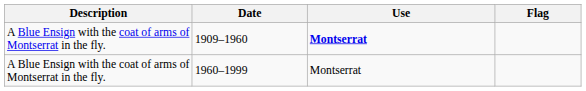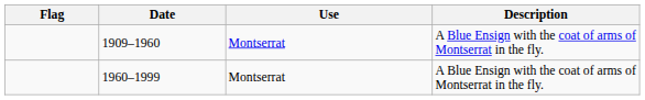 <table class="wikitable">
 <tr style="background:#efefef;">
-<th style="width:250px;">Description</th>
+<th style="width:110px;">Flag</th>
 <th style="width:150px;">Date</th>
 <th style="width:250px;">Use</th>
-<th style="width:110px;">Flag</th>
+<th style="width:250px;">Description</th>
 </tr>
 <tr>
+<td></td>
+<td>1909–1960</td>
+<td><a href='#'>Montserrat</a></td>
 <td>A <a href='#'>Blue Ensign</a> with the <a href='#'>coat of arms of Montserrat</a> in the fly.</td>
-<td>1909–1960</td>
-<td><strong><a href='#'>Montserrat</a></strong></td>
-<td></td>
 </tr>
 <tr>
-<td>A Blue Ensign with the coat of arms of Montserrat in the fly.</td>
+<td></td>
 <td>1960–1999</td>
 <td>Montserrat</td>
-<td></td>
+<td>A Blue Ensign with the coat of arms of Montserrat in the fly.</td>
 </tr>
 </table>
